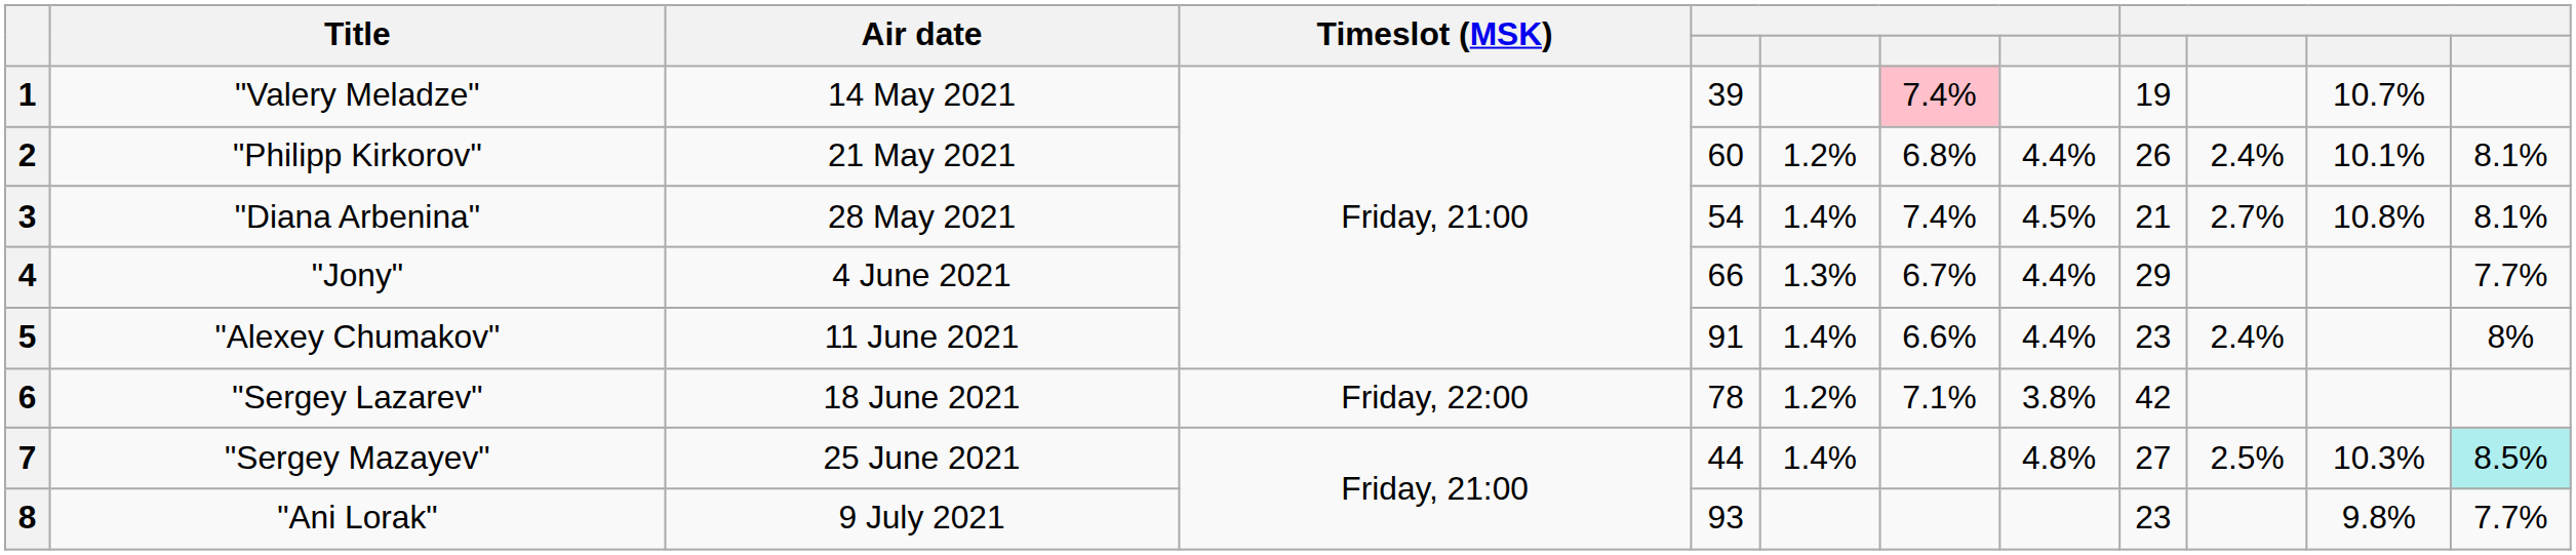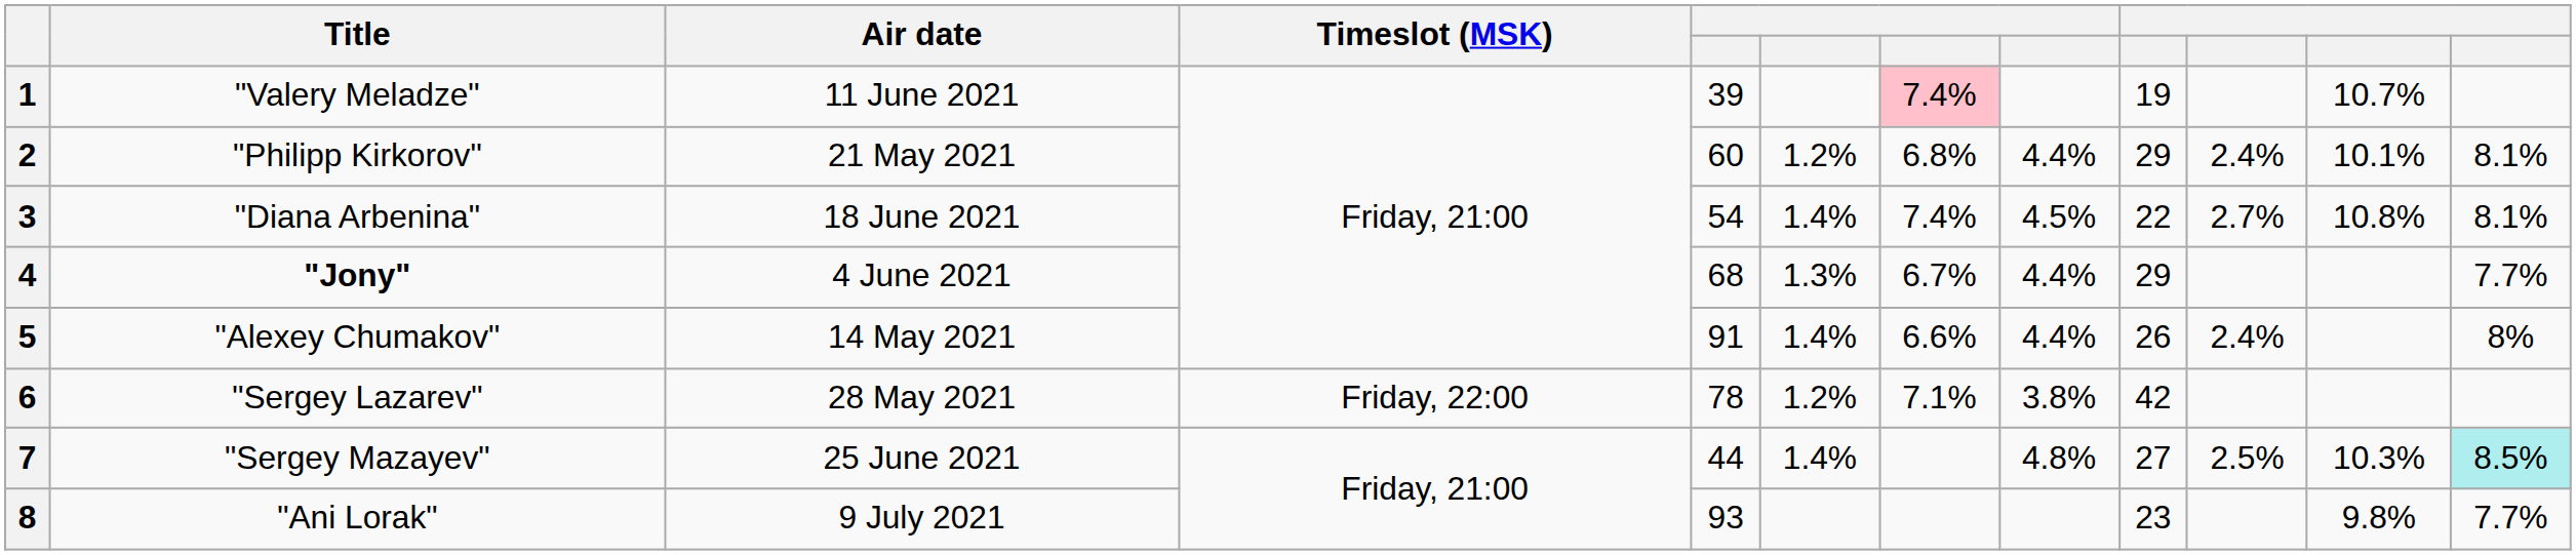 <table class="sortable wikitable plainrowheaders mw-collapsible" style=" text-align:center; line-height:1.4em; width:100%;">
 <tr>
 <th rowspan=2 class="unsortable"></th>
 <th rowspan=2 class="unsortable" width=24%>Title</th>
 <th rowspan=2 class="unsortable" width=20%>Air date</th>
 <th rowspan=2 class="unsortable" width=20%>Timeslot (<a href='#'>MSK</a>)</th>
 <th colspan=4></th>
 <th colspan=4></th>
 </tr>
 <tr>
 <th class="unsortable"></th>
 <th></th>
 <th></th>
 <th></th>
 <th class="unsortable"></th>
 <th></th>
 <th></th>
 <th></th>
 </tr>
 <tr>
 <th>1</th>
 <td>"Valery Meladze"</td>
-<td>14 May 2021</td>
+<td>11 June 2021</td>
 <td rowspan="5">Friday, 21:00</td>
 <td>39</td>
 <td></td>
 <td style="background: pink;">7.4%</td>
 <td></td>
 <td>19</td>
 <td></td>
 <td>10.7%</td>
 <td></td>
 </tr>
 <tr>
 <th>2</th>
 <td>"Philipp Kirkorov"</td>
 <td>21 May 2021</td>
 <td>60</td>
 <td>1.2%</td>
 <td>6.8%</td>
 <td>4.4%</td>
-<td>26</td>
+<td>29</td>
 <td>2.4%</td>
 <td>10.1%</td>
 <td>8.1%</td>
 </tr>
 <tr>
 <th>3</th>
 <td>"Diana Arbenina"</td>
-<td>28 May 2021</td>
+<td>18 June 2021</td>
 <td>54</td>
 <td>1.4%</td>
 <td>7.4%</td>
 <td>4.5%</td>
-<td>21</td>
+<td>22</td>
 <td>2.7%</td>
 <td>10.8%</td>
 <td>8.1%</td>
 </tr>
 <tr>
 <th>4</th>
-<td>"Jony"</td>
+<td><strong>"Jony"</strong></td>
 <td>4 June 2021</td>
-<td>66</td>
+<td>68</td>
 <td>1.3%</td>
 <td>6.7%</td>
 <td>4.4%</td>
 <td>29</td>
 <td></td>
 <td></td>
 <td>7.7%</td>
 </tr>
 <tr>
 <th>5</th>
 <td>"Alexey Chumakov"</td>
-<td>11 June 2021</td>
+<td>14 May 2021</td>
 <td>91</td>
 <td>1.4%</td>
 <td>6.6%</td>
 <td>4.4%</td>
-<td>23</td>
+<td>26</td>
 <td>2.4%</td>
 <td></td>
 <td>8%</td>
 </tr>
 <tr>
 <th>6</th>
 <td>"Sergey Lazarev"</td>
-<td>18 June 2021</td>
+<td>28 May 2021</td>
 <td>Friday, 22:00</td>
 <td>78</td>
 <td>1.2%</td>
 <td>7.1%</td>
 <td>3.8%</td>
 <td>42</td>
 <td></td>
 <td></td>
 <td></td>
 </tr>
 <tr>
 <th>7</th>
 <td>"Sergey Mazayev"</td>
 <td>25 June 2021</td>
 <td rowspan="2">Friday, 21:00</td>
 <td>44</td>
 <td>1.4%</td>
 <td></td>
 <td>4.8%</td>
 <td>27</td>
 <td>2.5%</td>
 <td>10.3%</td>
 <td style="background: paleturquoise;">8.5%</td>
 </tr>
 <tr>
 <th>8</th>
 <td>"Ani Lorak"</td>
 <td>9 July 2021</td>
 <td>93</td>
 <td></td>
 <td></td>
 <td></td>
 <td>23</td>
 <td></td>
 <td>9.8%</td>
 <td>7.7%</td>
 </tr>
 </table>
